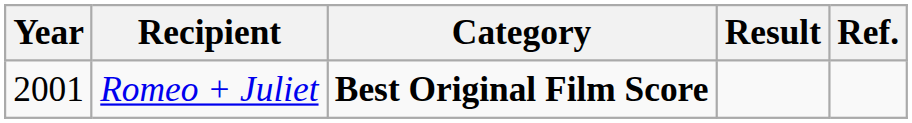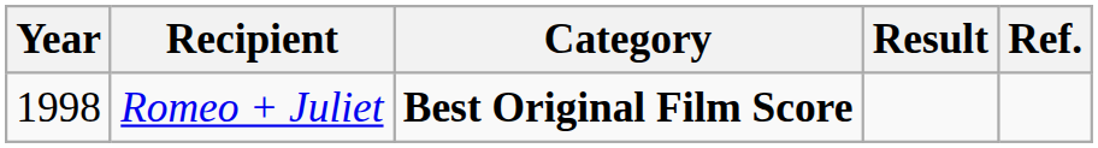 <table class="wikitable">
 <tr>
 <th>Year</th>
 <th>Recipient</th>
 <th>Category</th>
 <th>Result</th>
 <th>Ref.</th>
 </tr>
 <tr>
-<td>2001</td>
+<td>1998</td>
 <td><em><a href='#'>Romeo + Juliet</a></em></td>
 <td><strong>Best Original Film Score</strong></td>
 <td></td>
 <td></td>
 </tr>
 </table>
